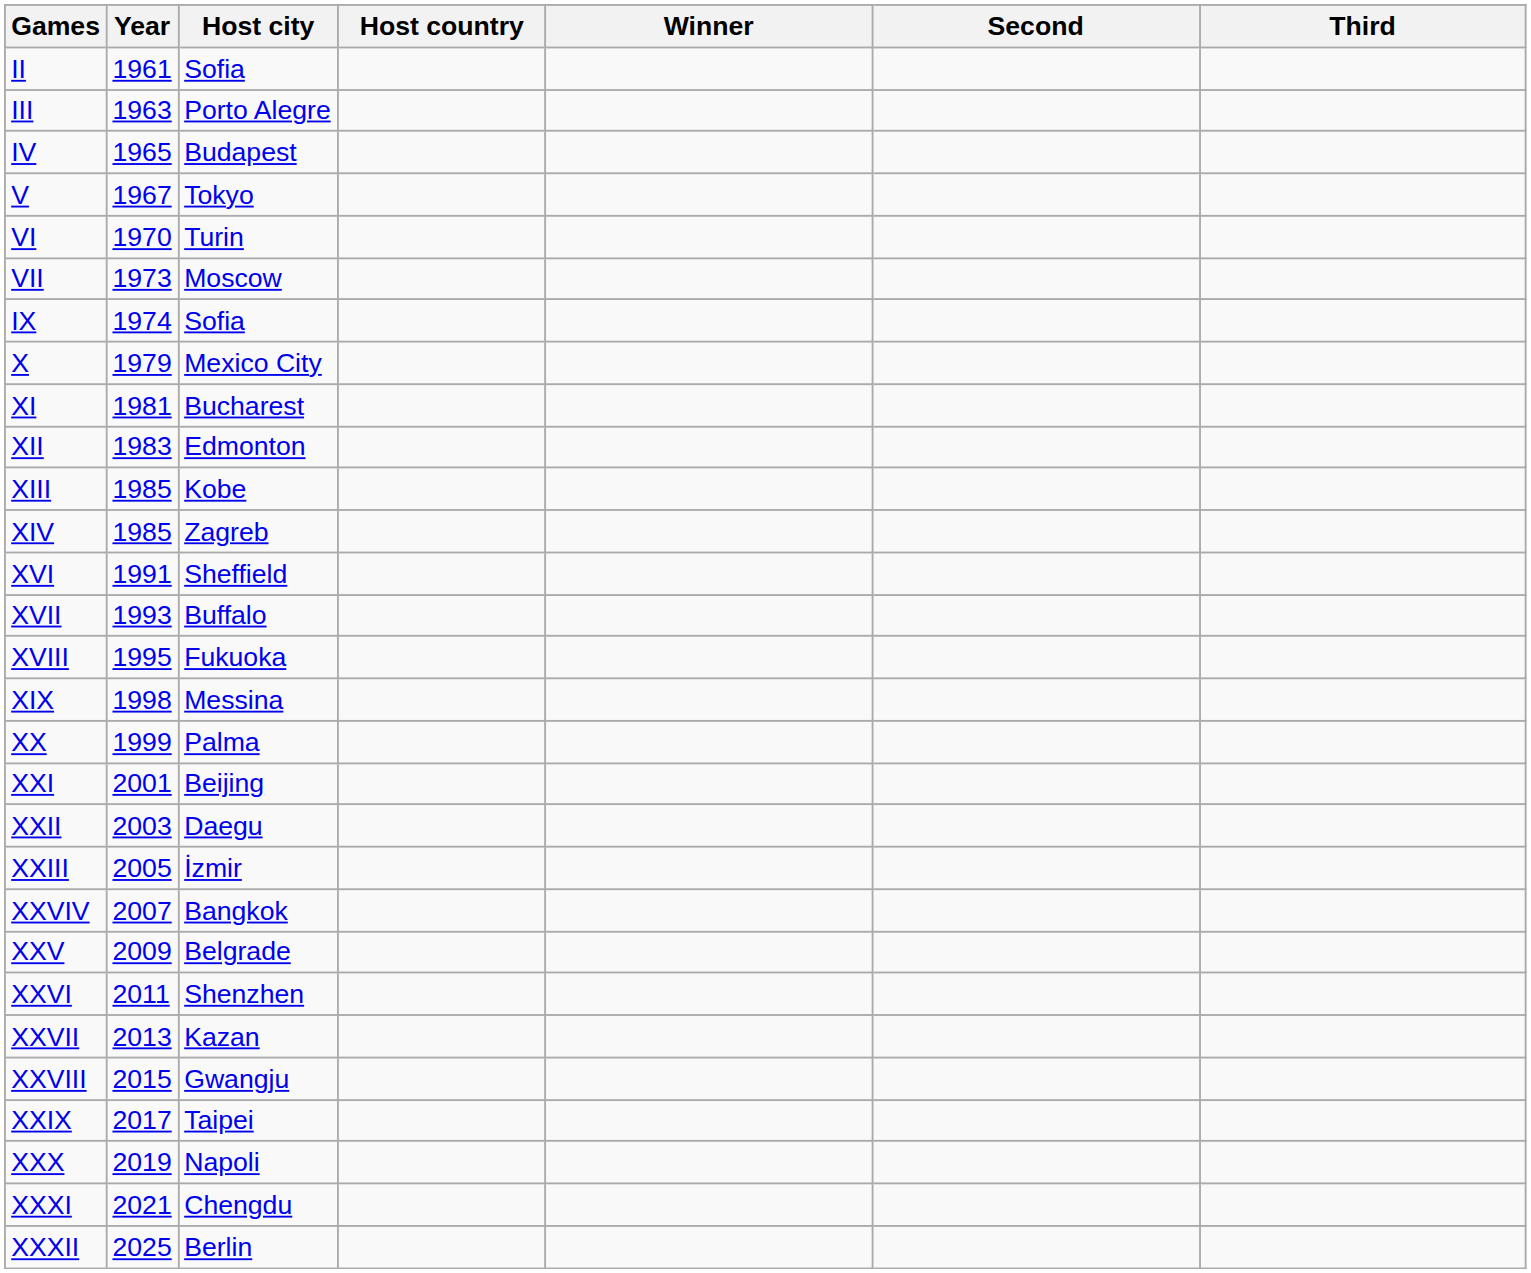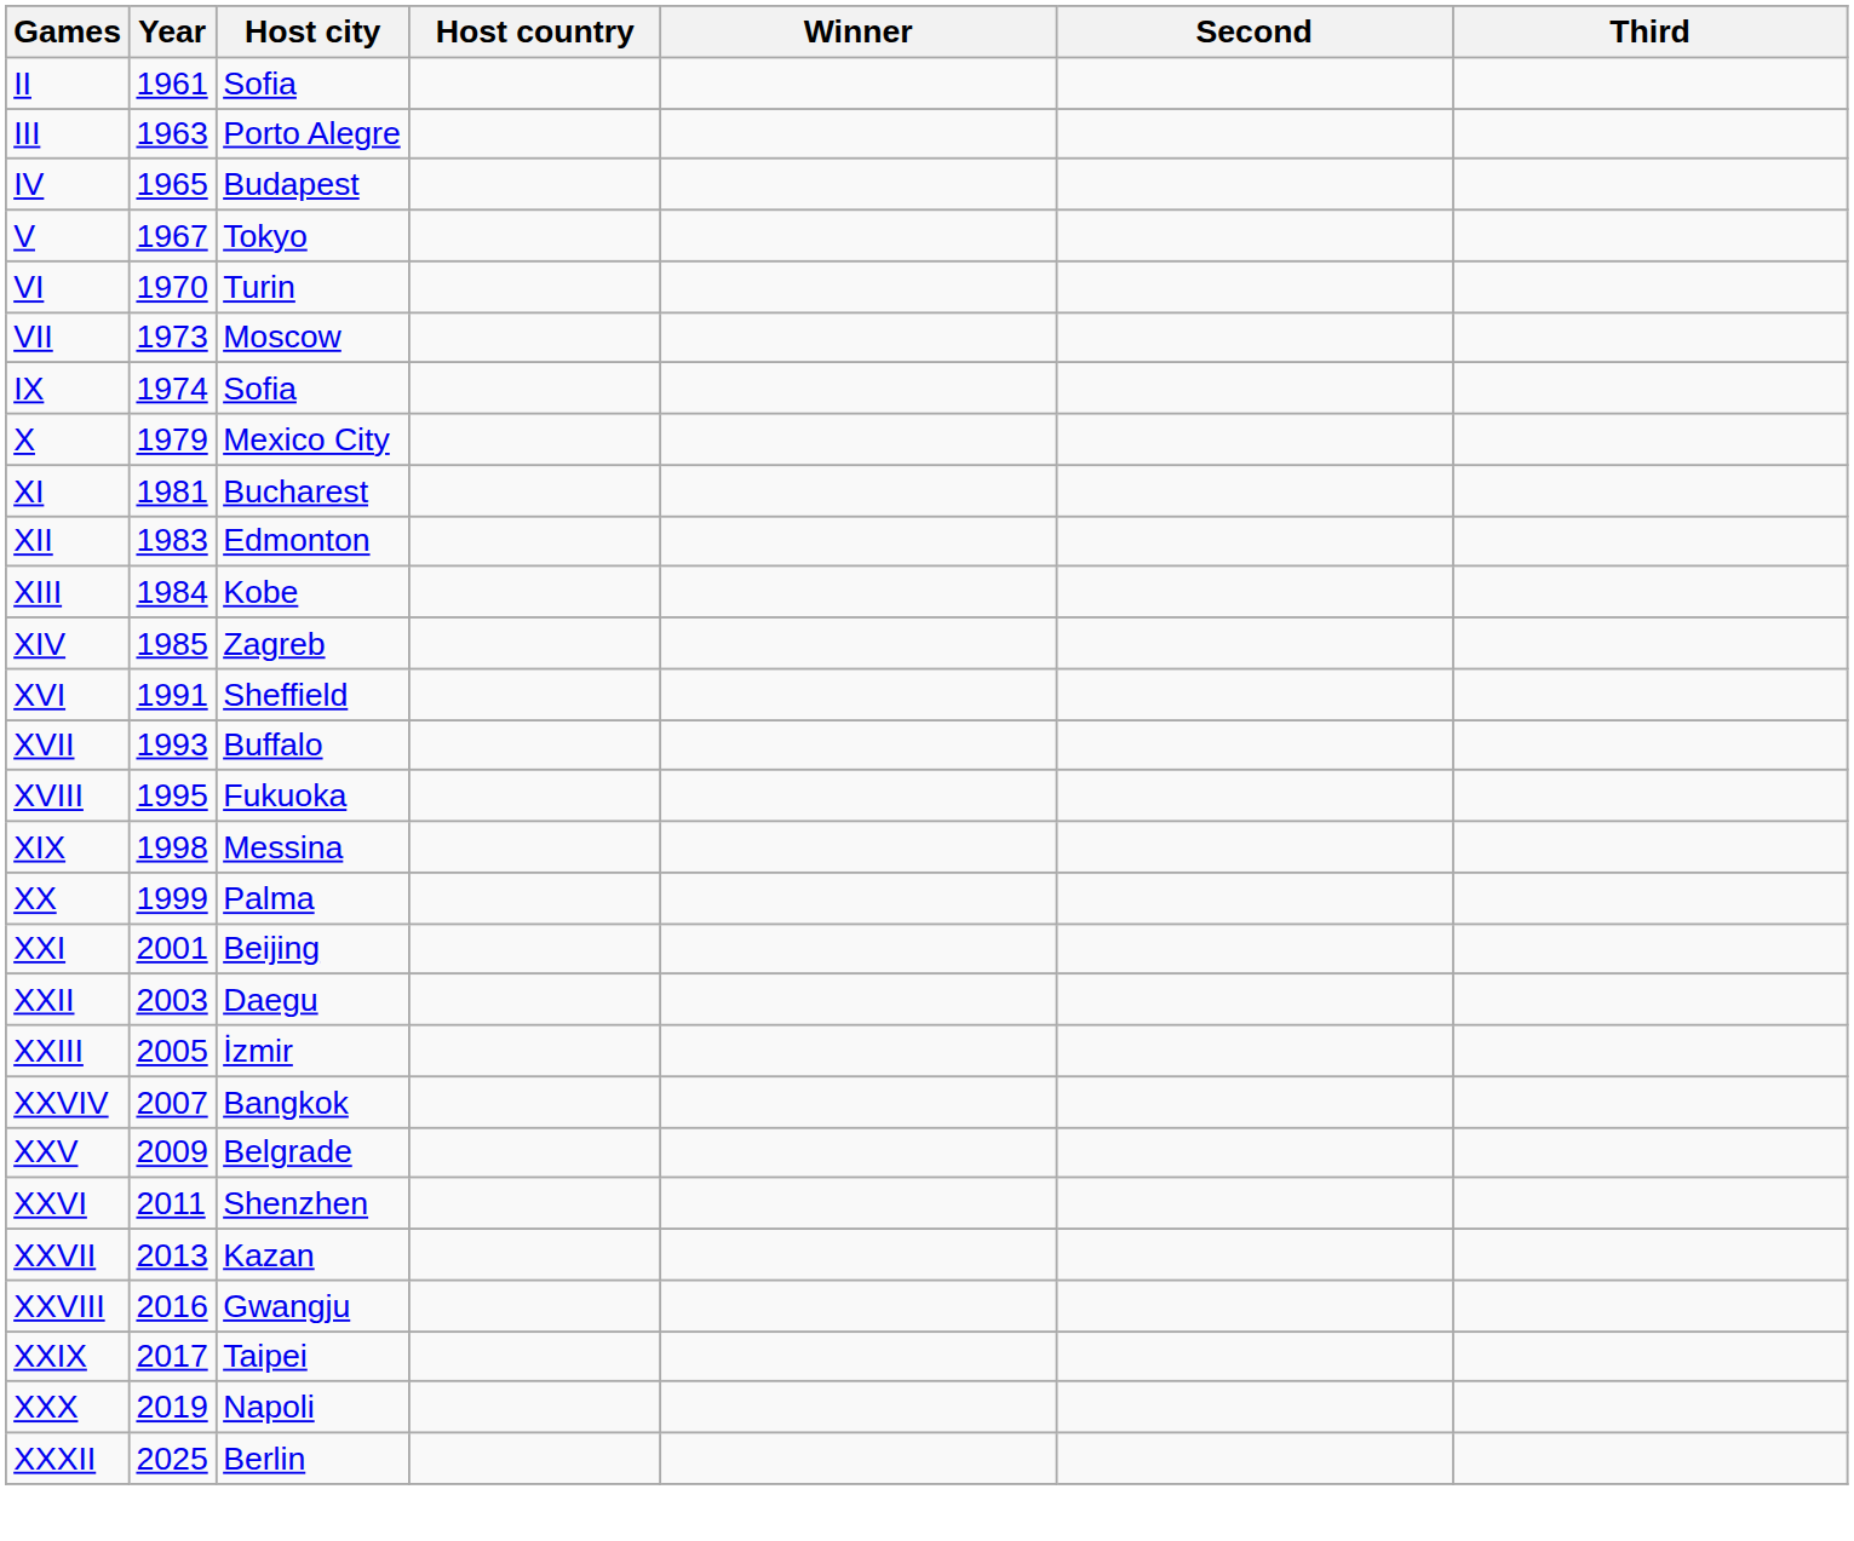 <table class=wikitable style=font-size:90%;>
 <tr>
 <th width=40>Games</th>
 <th width=30>Year</th>
 <th width=80>Host city</th>
 <th width=105>Host country</th>
 <th width=170>Winner</th>
 <th width=170>Second</th>
 <th width=170>Third</th>
 </tr>
 <tr>
 <td><a href='#'>II</a></td>
 <td><a href='#'>1961</a></td>
 <td><a href='#'>Sofia</a></td>
 <td></td>
 <td></td>
 <td></td>
 <td></td>
 </tr>
 <tr>
 <td><a href='#'>III</a></td>
 <td><a href='#'>1963</a></td>
 <td><a href='#'>Porto Alegre</a></td>
 <td></td>
 <td></td>
 <td></td>
 <td></td>
 </tr>
 <tr>
 <td><a href='#'>IV</a></td>
 <td><a href='#'>1965</a></td>
 <td><a href='#'>Budapest</a></td>
 <td></td>
 <td></td>
 <td></td>
 <td></td>
 </tr>
 <tr>
 <td><a href='#'>V</a></td>
 <td><a href='#'>1967</a></td>
 <td><a href='#'>Tokyo</a></td>
 <td></td>
 <td></td>
 <td></td>
 <td></td>
 </tr>
 <tr>
 <td><a href='#'>VI</a></td>
 <td><a href='#'>1970</a></td>
 <td><a href='#'>Turin</a></td>
 <td></td>
 <td></td>
 <td></td>
 <td></td>
 </tr>
 <tr>
 <td><a href='#'>VII</a></td>
 <td><a href='#'>1973</a></td>
 <td><a href='#'>Moscow</a></td>
 <td></td>
 <td></td>
 <td></td>
 <td></td>
 </tr>
 <tr>
 <td><a href='#'>IX</a></td>
 <td><a href='#'>1974</a></td>
 <td><a href='#'>Sofia</a></td>
 <td></td>
 <td></td>
 <td></td>
 <td></td>
 </tr>
 <tr>
 <td><a href='#'>X</a></td>
 <td><a href='#'>1979</a></td>
 <td><a href='#'>Mexico City</a></td>
 <td></td>
 <td></td>
 <td></td>
 <td></td>
 </tr>
 <tr>
 <td><a href='#'>XI</a></td>
 <td><a href='#'>1981</a></td>
 <td><a href='#'>Bucharest</a></td>
 <td></td>
 <td></td>
 <td></td>
 <td></td>
 </tr>
 <tr>
 <td><a href='#'>XII</a></td>
 <td><a href='#'>1983</a></td>
 <td><a href='#'>Edmonton</a></td>
 <td></td>
 <td></td>
 <td></td>
 <td></td>
 </tr>
 <tr>
 <td><a href='#'>XIII</a></td>
-<td><a href='#'>1985</a></td>
+<td><a href='#'>1984</a></td>
 <td><a href='#'>Kobe</a></td>
 <td></td>
 <td></td>
 <td></td>
 <td></td>
 </tr>
 <tr>
 <td><a href='#'>XIV</a></td>
 <td><a href='#'>1985</a></td>
 <td><a href='#'>Zagreb</a></td>
 <td></td>
 <td></td>
 <td></td>
 <td></td>
 </tr>
 <tr>
 <td><a href='#'>XVI</a></td>
 <td><a href='#'>1991</a></td>
 <td><a href='#'>Sheffield</a></td>
 <td></td>
 <td></td>
 <td></td>
 <td></td>
 </tr>
 <tr>
 <td><a href='#'>XVII</a></td>
 <td><a href='#'>1993</a></td>
 <td><a href='#'>Buffalo</a></td>
 <td></td>
 <td></td>
 <td></td>
 <td></td>
 </tr>
 <tr>
 <td><a href='#'>XVIII</a></td>
 <td><a href='#'>1995</a></td>
 <td><a href='#'>Fukuoka</a></td>
 <td></td>
 <td></td>
 <td></td>
 <td></td>
 </tr>
 <tr>
 <td><a href='#'>XIX</a></td>
 <td><a href='#'>1998</a></td>
 <td><a href='#'>Messina</a></td>
 <td></td>
 <td></td>
 <td></td>
 <td></td>
 </tr>
 <tr>
 <td><a href='#'>XX</a></td>
 <td><a href='#'>1999</a></td>
 <td><a href='#'>Palma</a></td>
 <td></td>
 <td></td>
 <td></td>
 <td></td>
 </tr>
 <tr>
 <td><a href='#'>XXI</a></td>
 <td><a href='#'>2001</a></td>
 <td><a href='#'>Beijing</a></td>
 <td></td>
 <td></td>
 <td></td>
 <td></td>
 </tr>
 <tr>
 <td><a href='#'>XXII</a></td>
 <td><a href='#'>2003</a></td>
 <td><a href='#'>Daegu</a></td>
 <td></td>
 <td></td>
 <td></td>
 <td></td>
 </tr>
 <tr>
 <td><a href='#'>XXIII</a></td>
 <td><a href='#'>2005</a></td>
 <td><a href='#'>İzmir</a></td>
 <td></td>
 <td></td>
 <td></td>
 <td></td>
 </tr>
 <tr>
 <td><a href='#'>XXVIV</a></td>
 <td><a href='#'>2007</a></td>
 <td><a href='#'>Bangkok</a></td>
 <td></td>
 <td></td>
 <td></td>
 <td></td>
 </tr>
 <tr>
 <td><a href='#'>XXV</a></td>
 <td><a href='#'>2009</a></td>
 <td><a href='#'>Belgrade</a></td>
 <td></td>
 <td></td>
 <td></td>
 <td></td>
 </tr>
 <tr>
 <td><a href='#'>XXVI</a></td>
 <td><a href='#'>2011</a></td>
 <td><a href='#'>Shenzhen</a></td>
 <td></td>
 <td></td>
 <td></td>
 <td></td>
 </tr>
 <tr>
 <td><a href='#'>XXVII</a></td>
 <td><a href='#'>2013</a></td>
 <td><a href='#'>Kazan</a></td>
 <td></td>
 <td></td>
 <td></td>
 <td></td>
 </tr>
 <tr>
 <td><a href='#'>XXVIII</a></td>
-<td><a href='#'>2015</a></td>
+<td><a href='#'>2016</a></td>
 <td><a href='#'>Gwangju</a></td>
 <td></td>
 <td></td>
 <td></td>
 <td></td>
 </tr>
 <tr>
 <td><a href='#'>XXIX</a></td>
 <td><a href='#'>2017</a></td>
 <td><a href='#'>Taipei</a></td>
 <td></td>
 <td></td>
 <td></td>
 <td></td>
 </tr>
 <tr>
 <td><a href='#'>XXX</a></td>
 <td><a href='#'>2019</a></td>
 <td><a href='#'>Napoli</a></td>
 <td></td>
 <td></td>
 <td></td>
 <td></td>
 </tr>
 <tr>
-<td><a href='#'>XXXI</a></td>
-<td><a href='#'>2021</a></td>
-<td><a href='#'>Chengdu</a></td>
-<td></td>
-<td></td>
-<td></td>
-<td></td>
-</tr>
-<tr>
 <td><a href='#'>XXXII</a></td>
 <td><a href='#'>2025</a></td>
 <td><a href='#'>Berlin</a></td>
 <td></td>
 <td></td>
 <td></td>
 <td></td>
 </tr>
 </table>
